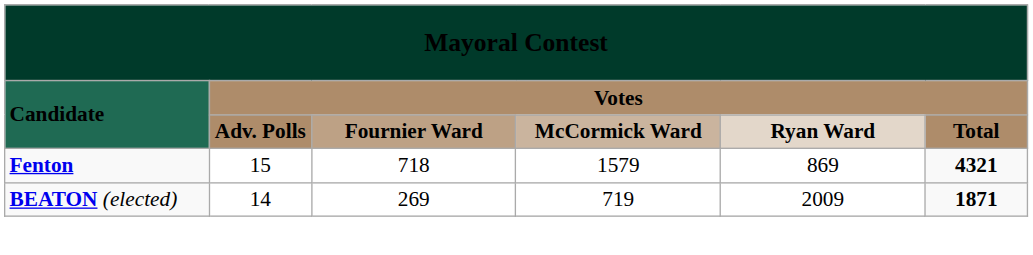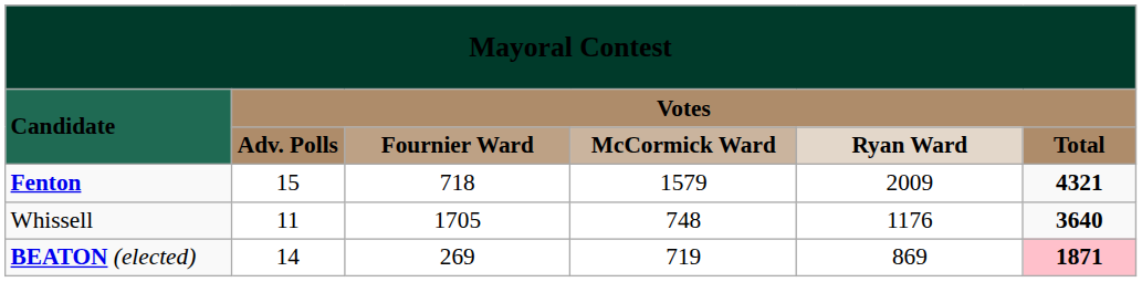 <table class="wikitable" border="1" width="770">
 <tr>
 <td style= "text-align:center; height: 50px;" colspan="6" bgcolor=003A2A><span><big><strong>Mayoral  Contest</strong></big></span></td>
 </tr>
 <tr>
 <td style="text-align:left;" rowspan="2" width="20%" bgcolor= 1f6a53><span> <strong>Candidate</strong></span></td>
 <td style="text-align:center;" colspan="5" width="80%" bgcolor= AE8C6A><strong>Votes</strong></td>
 </tr>
 <tr>
 <td style="text-align:center;" width="10%" bgcolor= AE8C6A><strong>Adv. Polls</strong></td>
 <td style="text-align:center;" width="20%" bgcolor= BDA185><strong>Fournier Ward</strong></td>
 <td style="text-align:center;" width="20%" bgcolor= CAB49E><strong>McCormick Ward</strong></td>
 <td style="text-align:center;" width="20%" bgcolor= E3D7CA><strong>Ryan Ward</strong></td>
 <td style="text-align:center;" width="10%" bgcolor= AE8C6A><strong>Total</strong></td>
 </tr>
 <tr>
 <td><strong><a href='#'>Fenton</a></strong></td>
 <td style="text-align:center;" bgcolor= white>15</td>
 <td style="text-align:center;" bgcolor= white>718</td>
 <td style="text-align:center;" bgcolor= white>1579</td>
-<td style="text-align:center;" bgcolor= white>869</td>
+<td style="text-align:center;" bgcolor= white>2009</td>
 <td style="text-align:center;"><strong>4321</strong></td>
+</tr>
+<tr>
+<td>Whissell</td>
+<td style="text-align:center;" bgcolor= white>11</td>
+<td style="text-align:center;" bgcolor= white>1705</td>
+<td style="text-align:center;" bgcolor= white>748</td>
+<td style="text-align:center;" bgcolor= white>1176</td>
+<td style="text-align:center;"><strong>3640</strong></td>
 </tr>
 <tr>
 <td><strong><a href='#'>BEATON</a></strong> <em>(elected)</em></td>
 <td style="text-align:center;" bgcolor= white>14</td>
 <td style="text-align:center;" bgcolor= white>269</td>
 <td style="text-align:center;" bgcolor= white>719</td>
-<td style="text-align:center;" bgcolor= white>2009</td>
-<td style="text-align:center;"><strong>1871</strong></td>
+<td style="text-align:center;" bgcolor= white>869</td>
+<td style="background: pink; text-align:center;"><strong>1871</strong></td>
 </tr>
 </table>
